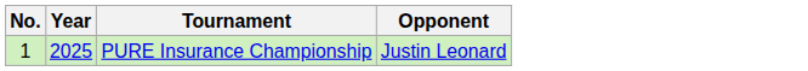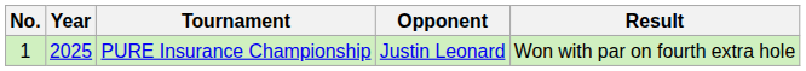 <table class="wikitable" style="font-size:95%;">
 <tr>
 <th>No.</th>
 <th>Year</th>
 <th>Tournament</th>
 <th>Opponent</th>
+<th>Result</th>
 </tr>
 <tr style="background:#D0F0C0;">
 <td align=center>1</td>
 <td><a href='#'>2025</a></td>
 <td><a href='#'>PURE Insurance Championship</a></td>
 <td> <a href='#'>Justin Leonard</a></td>
+<td>Won with par on fourth extra hole</td>
 </tr>
 </table>
